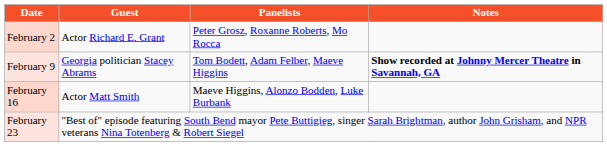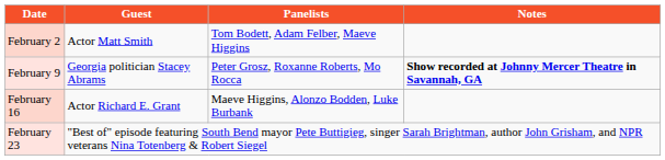 <table class="wikitable">
 <tr>
 <th style="background:#F55029;color:#FFFFFF;">Date</th>
 <th style="background:#F55029;color:#FFFFFF;">Guest</th>
 <th style="background:#F55029;color:#FFFFFF;">Panelists</th>
 <th style="background:#F55029;color:#FFFFFF;">Notes</th>
 </tr>
 <tr>
 <td style="background:#FDD6CC;color:#000000;">February 2</td>
-<td>Actor <a href='#'>Richard E. Grant</a></td>
-<td><a href='#'>Peter Grosz</a>, <a href='#'>Roxanne Roberts</a>, <a href='#'>Mo Rocca</a></td>
+<td>Actor <a href='#'>Matt Smith</a></td>
+<td><a href='#'>Tom Bodett</a>, <a href='#'>Adam Felber</a>, <a href='#'>Maeve Higgins</a></td>
 <td></td>
 </tr>
 <tr>
 <td style="background:#FFE3DF;color:#000000;">February 9</td>
 <td><a href='#'>Georgia</a> politician <a href='#'>Stacey Abrams</a></td>
-<td><a href='#'>Tom Bodett</a>, <a href='#'>Adam Felber</a>, <a href='#'>Maeve Higgins</a></td>
+<td><a href='#'>Peter Grosz</a>, <a href='#'>Roxanne Roberts</a>, <a href='#'>Mo Rocca</a></td>
 <td><strong>Show recorded at <a href='#'>Johnny Mercer Theatre</a> in <a href='#'>Savannah, GA</a></strong></td>
 </tr>
 <tr>
 <td style="background:#FDD6CC;color:#000000;">February 16</td>
-<td>Actor <a href='#'>Matt Smith</a></td>
+<td>Actor <a href='#'>Richard E. Grant</a></td>
 <td>Maeve Higgins, <a href='#'>Alonzo Bodden</a>, <a href='#'>Luke Burbank</a></td>
 <td></td>
 </tr>
 <tr>
 <td style="background:#FFE3DF;color:#000000;">February 23</td>
 <td colspan=3>"Best of" episode featuring <a href='#'>South Bend</a> mayor <a href='#'>Pete Buttigieg</a>, singer <a href='#'>Sarah Brightman</a>, author <a href='#'>John Grisham</a>, and <a href='#'>NPR</a> veterans <a href='#'>Nina Totenberg</a> & <a href='#'>Robert Siegel</a></td>
 </tr>
 </table>
